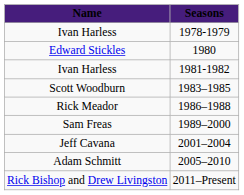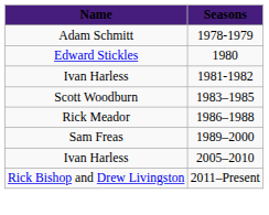 <table class="wikitable">
 <tr>
 <th style="background:#461d7c;" align="center"><span>Name</span></th>
 <th style="background:#461d7c;" align="center"><span>Seasons</span></th>
 </tr>
 <tr align="center">
-<td>Ivan Harless</td>
+<td>Adam Schmitt</td>
 <td>1978-1979</td>
 </tr>
 <tr align="center">
 <td><a href='#'>Edward Stickles</a></td>
 <td>1980</td>
 </tr>
 <tr align="center">
 <td>Ivan Harless</td>
 <td>1981-1982</td>
 </tr>
 <tr align="center">
 <td>Scott Woodburn</td>
 <td>1983–1985</td>
 </tr>
 <tr align="center">
 <td>Rick Meador</td>
 <td>1986–1988</td>
 </tr>
 <tr align="center">
 <td>Sam Freas</td>
 <td>1989–2000</td>
 </tr>
 <tr align="center">
-<td>Jeff Cavana</td>
-<td>2001–2004</td>
-</tr>
-<tr align="center">
-<td>Adam Schmitt</td>
+<td>Ivan Harless</td>
 <td>2005–2010</td>
 </tr>
 <tr align="center">
 <td><a href='#'>Rick Bishop</a>  and <a href='#'>Drew Livingston</a></td>
 <td>2011–Present</td>
 </tr>
 </table>
